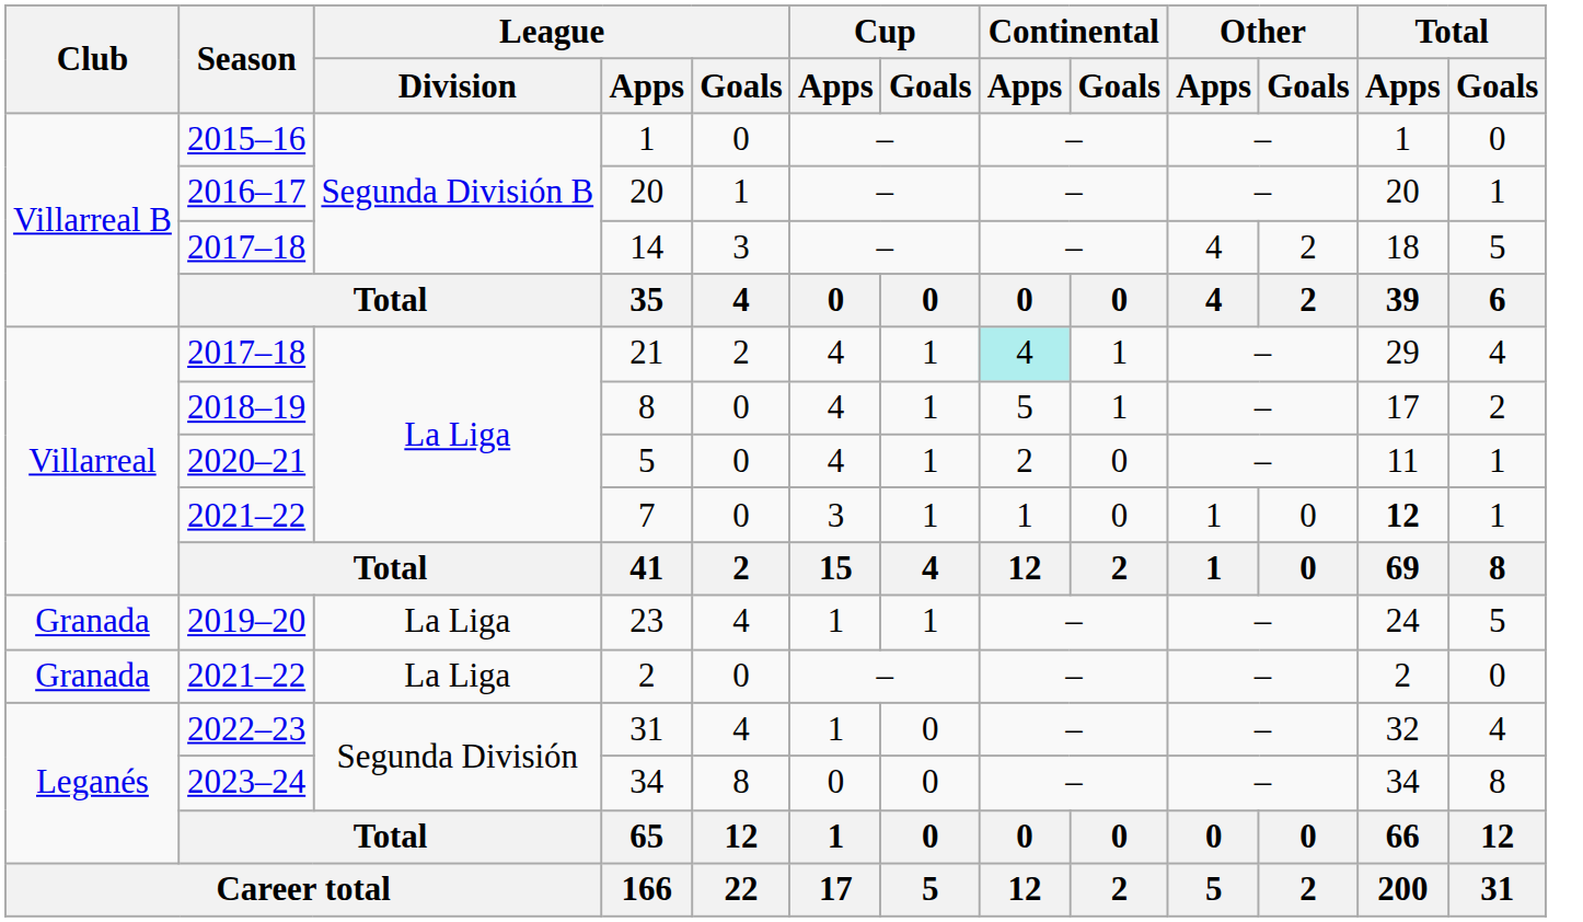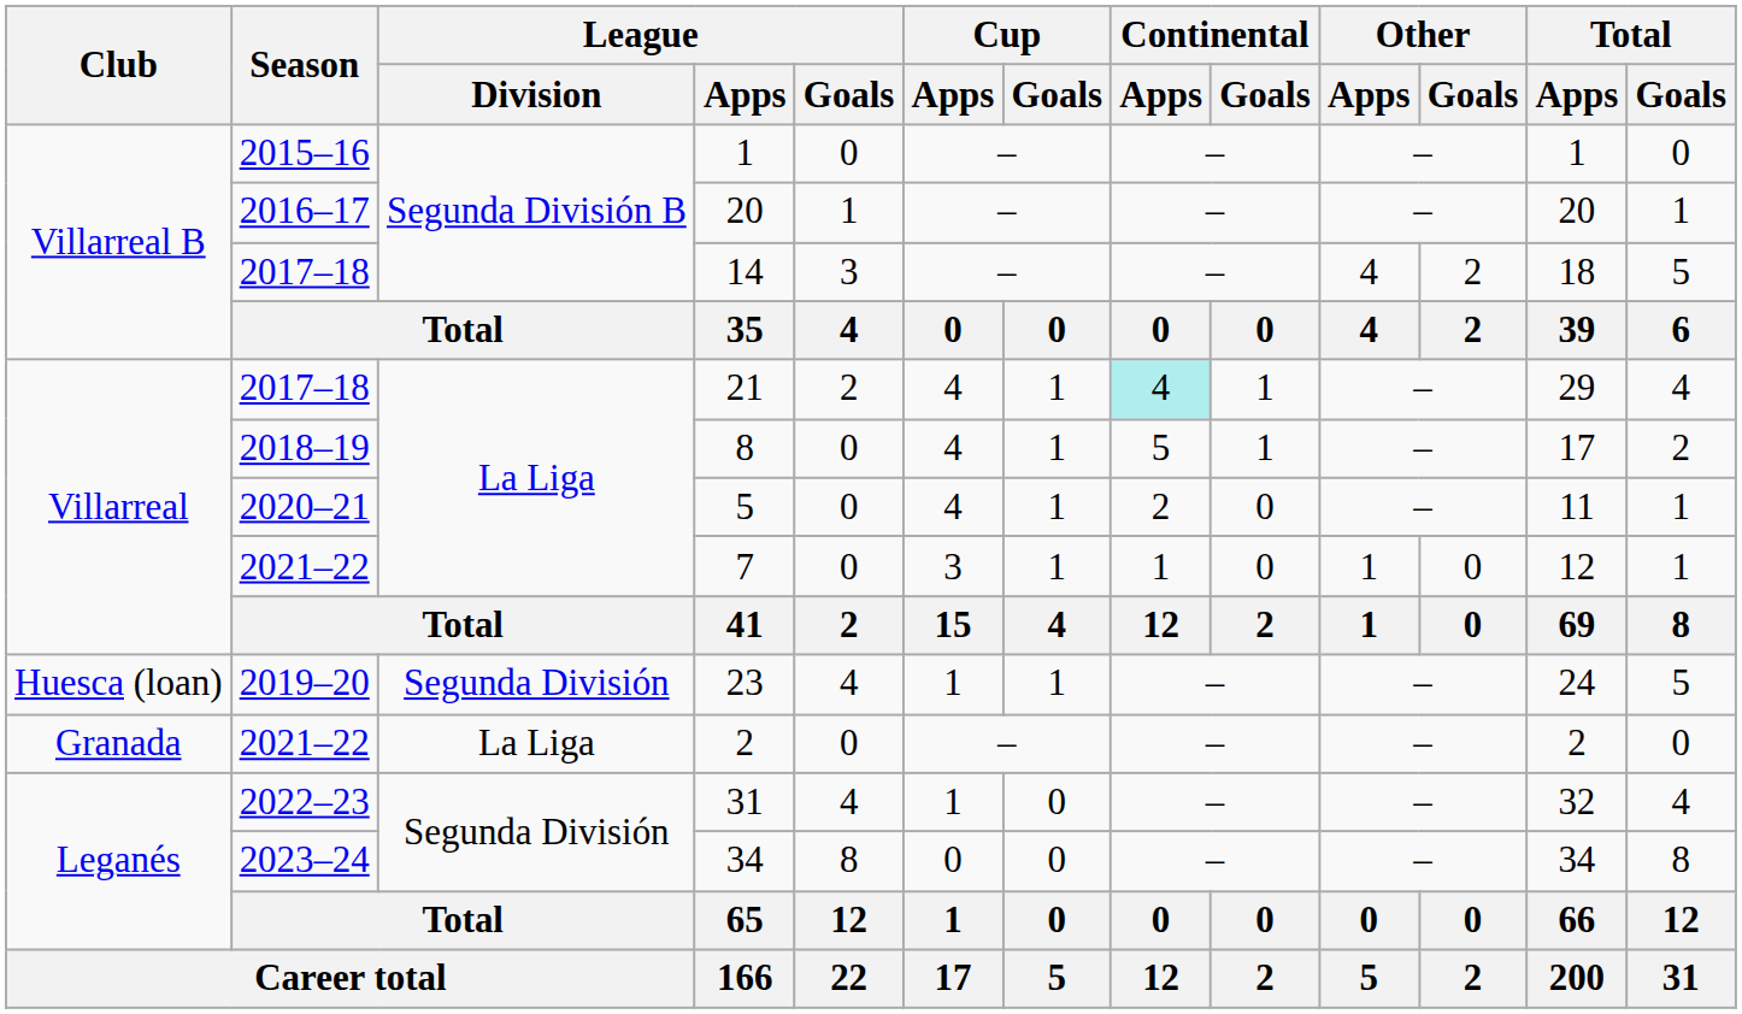 <table class="wikitable" style="text-align:center">
 <tr>
 <th rowspan=2>Club</th>
 <th rowspan=2>Season</th>
 <th colspan=3>League</th>
 <th colspan=2>Cup</th>
 <th colspan=2>Continental</th>
 <th colspan=2>Other</th>
 <th colspan=2>Total</th>
 </tr>
 <tr>
 <th>Division</th>
 <th>Apps</th>
 <th>Goals</th>
 <th>Apps</th>
 <th>Goals</th>
 <th>Apps</th>
 <th>Goals</th>
 <th>Apps</th>
 <th>Goals</th>
 <th>Apps</th>
 <th>Goals</th>
 </tr>
 <tr>
 <td rowspan=4><a href='#'>Villarreal B</a></td>
 <td><a href='#'>2015–16</a></td>
 <td rowspan=3><a href='#'>Segunda División B</a></td>
 <td>1</td>
 <td>0</td>
 <td colspan=2>–</td>
 <td colspan=2>–</td>
 <td colspan=2>–</td>
 <td>1</td>
 <td>0</td>
 </tr>
 <tr>
 <td><a href='#'>2016–17</a></td>
 <td>20</td>
 <td>1</td>
 <td colspan=2>–</td>
 <td colspan=2>–</td>
 <td colspan=2>–</td>
 <td>20</td>
 <td>1</td>
 </tr>
 <tr>
 <td><a href='#'>2017–18</a></td>
 <td>14</td>
 <td>3</td>
 <td colspan=2>–</td>
 <td colspan=2>–</td>
 <td>4</td>
 <td>2</td>
 <td>18</td>
 <td>5</td>
 </tr>
 <tr>
 <th colspan=2>Total</th>
 <th>35</th>
 <th>4</th>
 <th>0</th>
 <th>0</th>
 <th>0</th>
 <th>0</th>
 <th>4</th>
 <th>2</th>
 <th>39</th>
 <th>6</th>
 </tr>
 <tr>
 <td rowspan=5><a href='#'>Villarreal</a></td>
 <td><a href='#'>2017–18</a></td>
 <td rowspan=4><a href='#'>La Liga</a></td>
 <td>21</td>
 <td>2</td>
 <td>4</td>
 <td>1</td>
 <td style="background: paleturquoise;">4</td>
 <td>1</td>
 <td colspan=2>–</td>
 <td>29</td>
 <td>4</td>
 </tr>
 <tr>
 <td><a href='#'>2018–19</a></td>
 <td>8</td>
 <td>0</td>
 <td>4</td>
 <td>1</td>
 <td>5</td>
 <td>1</td>
 <td colspan=2>–</td>
 <td>17</td>
 <td>2</td>
 </tr>
 <tr>
 <td><a href='#'>2020–21</a></td>
 <td>5</td>
 <td>0</td>
 <td>4</td>
 <td>1</td>
 <td>2</td>
 <td>0</td>
 <td colspan=2>–</td>
 <td>11</td>
 <td>1</td>
 </tr>
 <tr>
 <td><a href='#'>2021–22</a></td>
 <td>7</td>
 <td>0</td>
 <td>3</td>
 <td>1</td>
 <td>1</td>
 <td>0</td>
 <td>1</td>
 <td>0</td>
-<td><strong>12</strong></td>
+<td>12</td>
 <td>1</td>
 </tr>
 <tr>
 <th colspan=2>Total</th>
 <th>41</th>
 <th>2</th>
 <th>15</th>
 <th>4</th>
 <th>12</th>
 <th>2</th>
 <th>1</th>
 <th>0</th>
 <th>69</th>
 <th>8</th>
 </tr>
 <tr>
-<td><a href='#'>Granada</a></td>
+<td><a href='#'>Huesca</a> (loan)</td>
 <td><a href='#'>2019–20</a></td>
-<td>La Liga</td>
+<td><a href='#'>Segunda División</a></td>
 <td>23</td>
 <td>4</td>
 <td>1</td>
 <td>1</td>
 <td colspan=2>–</td>
 <td colspan=2>–</td>
 <td>24</td>
 <td>5</td>
 </tr>
 <tr>
 <td><a href='#'>Granada</a></td>
 <td><a href='#'>2021–22</a></td>
 <td>La Liga</td>
 <td>2</td>
 <td>0</td>
 <td colspan=2>–</td>
 <td colspan=2>–</td>
 <td colspan=2>–</td>
 <td>2</td>
 <td>0</td>
 </tr>
 <tr>
 <td rowspan=3><a href='#'>Leganés</a></td>
 <td><a href='#'>2022–23</a></td>
 <td rowspan=2>Segunda División</td>
 <td>31</td>
 <td>4</td>
 <td>1</td>
 <td>0</td>
 <td colspan=2>–</td>
 <td colspan=2>–</td>
 <td>32</td>
 <td>4</td>
 </tr>
 <tr>
 <td><a href='#'>2023–24</a></td>
 <td>34</td>
 <td>8</td>
 <td>0</td>
 <td>0</td>
 <td colspan=2>–</td>
 <td colspan=2>–</td>
 <td>34</td>
 <td>8</td>
 </tr>
 <tr>
 <th colspan=2>Total</th>
 <th>65</th>
 <th>12</th>
 <th>1</th>
 <th>0</th>
 <th>0</th>
 <th>0</th>
 <th>0</th>
 <th>0</th>
 <th>66</th>
 <th>12</th>
 </tr>
 <tr>
 <th colspan=3>Career total</th>
 <th>166</th>
 <th>22</th>
 <th>17</th>
 <th>5</th>
 <th>12</th>
 <th>2</th>
 <th>5</th>
 <th>2</th>
 <th>200</th>
 <th>31</th>
 </tr>
 </table>
